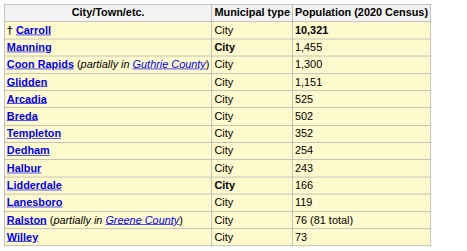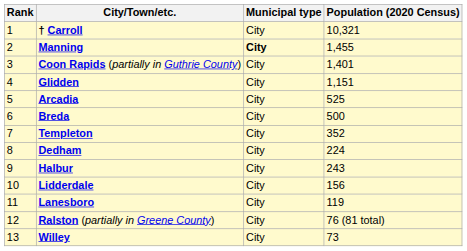 <table class="wikitable sortable">
 <tr>
+<th>Rank</th>
 <th>City/Town/etc.</th>
 <th>Municipal type</th>
 <th>Population (2020 Census)</th>
 </tr>
 <tr style=background-color:#FFFACD>
+<td>1</td>
 <td><strong>†</strong> <strong><a href='#'>Carroll</a></strong></td>
 <td>City</td>
-<td><strong>10,321</strong></td>
+<td>10,321</td>
 </tr>
 <tr style=background-color:#FFFACD>
+<td>2</td>
 <td><strong><a href='#'>Manning</a></strong></td>
 <td><strong>City</strong></td>
 <td>1,455</td>
 </tr>
 <tr style=background-color:#FFFACD>
+<td>3</td>
 <td><strong><a href='#'>Coon Rapids</a></strong> (<em>partially in <a href='#'>Guthrie County</a></em>)</td>
 <td>City</td>
-<td>1,300</td>
+<td>1,401</td>
 </tr>
 <tr style=background-color:#FFFACD>
+<td>4</td>
 <td><strong><a href='#'>Glidden</a></strong></td>
 <td>City</td>
 <td>1,151</td>
 </tr>
 <tr style=background-color:#FFFACD>
+<td>5</td>
 <td><strong><a href='#'>Arcadia</a></strong></td>
 <td>City</td>
 <td>525</td>
 </tr>
 <tr style=background-color:#FFFACD>
+<td>6</td>
 <td><strong><a href='#'>Breda</a></strong></td>
 <td>City</td>
-<td>502</td>
+<td>500</td>
 </tr>
 <tr style=background-color:#FFFACD>
+<td>7</td>
 <td><strong><a href='#'>Templeton</a></strong></td>
 <td>City</td>
 <td>352</td>
 </tr>
 <tr style=background-color:#FFFACD>
+<td>8</td>
 <td><strong><a href='#'>Dedham</a></strong></td>
 <td>City</td>
-<td>254</td>
+<td>224</td>
 </tr>
 <tr style=background-color:#FFFACD>
+<td>9</td>
 <td><strong><a href='#'>Halbur</a></strong></td>
 <td>City</td>
 <td>243</td>
 </tr>
 <tr style=background-color:#FFFACD>
+<td>10</td>
 <td><strong><a href='#'>Lidderdale</a></strong></td>
-<td><strong>City</strong></td>
-<td>166</td>
+<td>City</td>
+<td>156</td>
 </tr>
 <tr style=background-color:#FFFACD>
+<td>11</td>
 <td><strong><a href='#'>Lanesboro</a></strong></td>
 <td>City</td>
 <td>119</td>
 </tr>
 <tr style=background-color:#FFFACD>
+<td>12</td>
 <td><strong><a href='#'>Ralston</a></strong> (<em>partially in <a href='#'>Greene County</a></em>)</td>
 <td>City</td>
 <td>76 (81 total)</td>
 </tr>
 <tr style=background-color:#FFFACD>
+<td>13</td>
 <td><strong><a href='#'>Willey</a></strong></td>
 <td>City</td>
 <td>73</td>
 </tr>
 </table>
